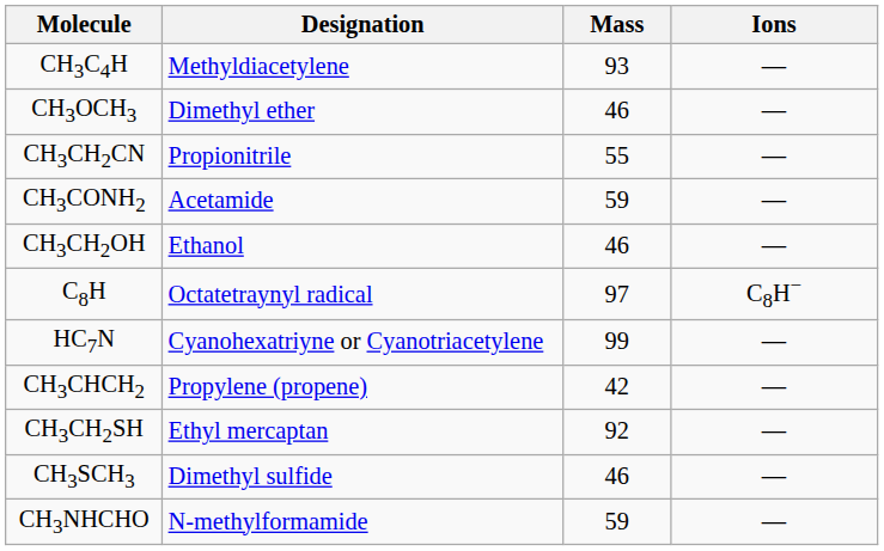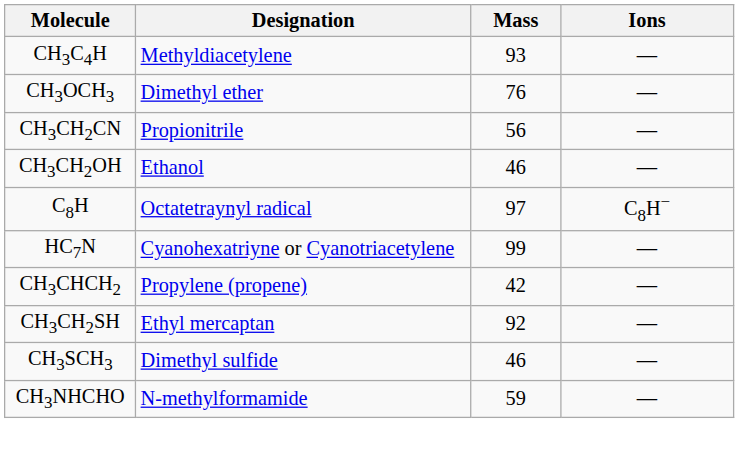 <table class="wikitable sortable sticky-header">
 <tr>
 <th style="width: 6em;">Molecule</th>
 <th style="width: 16em;">Designation</th>
 <th style="width: 4em;">Mass</th>
 <th style="width: 8em;">Ions</th>
 </tr>
 <tr>
 <td align="center">CH<sub>3</sub>C<sub>4</sub>H</td>
 <td><a href='#'>Methyldiacetylene</a></td>
 <td align="center">93</td>
 <td align="center">—</td>
 </tr>
 <tr>
 <td align="center">CH<sub>3</sub>OCH<sub>3</sub></td>
 <td><a href='#'>Dimethyl ether</a></td>
-<td align="center">46</td>
+<td align="center">76</td>
 <td align="center">—</td>
 </tr>
 <tr>
 <td align="center">CH<sub>3</sub>CH<sub>2</sub>CN</td>
 <td><a href='#'>Propionitrile</a></td>
-<td align="center">55</td>
-<td align="center">—</td>
-</tr>
-<tr>
-<td align="center">CH<sub>3</sub>CONH<sub>2</sub></td>
-<td><a href='#'>Acetamide</a></td>
-<td align="center">59</td>
+<td align="center">56</td>
 <td align="center">—</td>
 </tr>
 <tr>
 <td align="center">CH<sub>3</sub>CH<sub>2</sub>OH</td>
 <td><a href='#'>Ethanol</a></td>
 <td align="center">46</td>
 <td align="center">—</td>
 </tr>
 <tr>
 <td align="center">C<sub>8</sub>H</td>
 <td><a href='#'>Octatetraynyl radical</a></td>
 <td align="center">97</td>
 <td align="center">C<sub>8</sub>H<sup>−</sup></td>
 </tr>
 <tr>
 <td align="center">HC<sub>7</sub>N</td>
 <td><a href='#'>Cyanohexatriyne</a> or <a href='#'>Cyanotriacetylene</a></td>
 <td align="center">99</td>
 <td align="center">—</td>
 </tr>
 <tr>
 <td align="center">CH<sub>3</sub>CHCH<sub>2</sub></td>
 <td><a href='#'>Propylene (propene)</a></td>
 <td align="center">42</td>
 <td align="center">—</td>
 </tr>
 <tr>
 <td align="center">CH<sub>3</sub>CH<sub>2</sub>SH</td>
 <td><a href='#'>Ethyl mercaptan</a></td>
 <td align="center">92</td>
 <td align="center">—</td>
 </tr>
 <tr>
 <td align="center">CH<sub>3</sub>SCH<sub>3</sub></td>
 <td><a href='#'>Dimethyl sulfide</a></td>
 <td align="center">46</td>
 <td align="center">—</td>
 </tr>
 <tr>
 <td align="center">CH<sub>3</sub>NHCHO</td>
 <td><a href='#'>N-methylformamide</a></td>
 <td align="center">59</td>
 <td align="center">—</td>
 </tr>
 </table>
